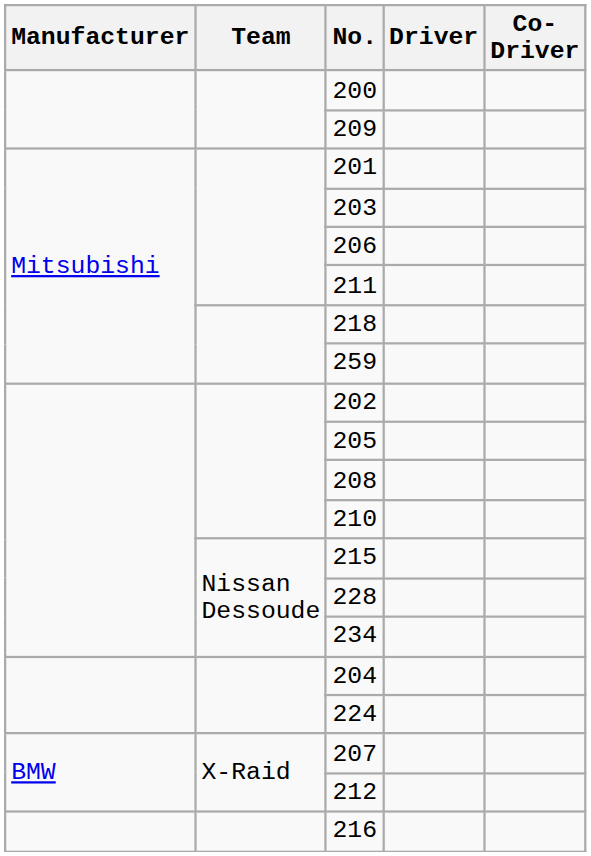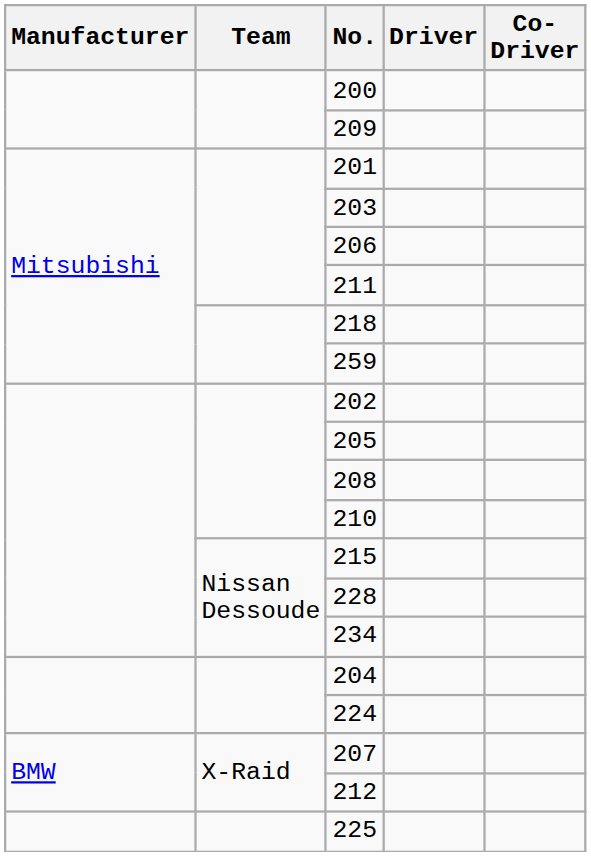 <table class="wikitable" style="font-size:85%; ; width:15%">
 <tr>
 <th>Manufacturer</th>
 <th>Team</th>
 <th>No.</th>
 <th>Driver</th>
 <th>Co-Driver</th>
 </tr>
 <tr>
 <td rowspan=2></td>
 <td rowspan=2></td>
 <td>200</td>
 <td></td>
 <td></td>
 </tr>
 <tr>
 <td>209</td>
 <td></td>
 <td></td>
 </tr>
 <tr>
 <td rowspan=6> <a href='#'>Mitsubishi</a></td>
 <td rowspan=4></td>
 <td>201</td>
 <td></td>
 <td></td>
 </tr>
 <tr>
 <td>203</td>
 <td></td>
 <td></td>
 </tr>
 <tr>
 <td>206</td>
 <td></td>
 <td></td>
 </tr>
 <tr>
 <td>211</td>
 <td></td>
 <td></td>
 </tr>
 <tr>
 <td rowspan=2></td>
 <td>218</td>
 <td></td>
 <td></td>
 </tr>
 <tr>
 <td>259</td>
 <td></td>
 <td></td>
 </tr>
 <tr>
 <td rowspan=7></td>
 <td rowspan=4></td>
 <td>202</td>
 <td></td>
 <td></td>
 </tr>
 <tr>
 <td>205</td>
 <td></td>
 <td></td>
 </tr>
 <tr>
 <td>208</td>
 <td></td>
 <td></td>
 </tr>
 <tr>
 <td>210</td>
 <td></td>
 <td></td>
 </tr>
 <tr>
 <td rowspan=3>Nissan Dessoude</td>
 <td>215</td>
 <td></td>
 <td></td>
 </tr>
 <tr>
 <td>228</td>
 <td></td>
 <td></td>
 </tr>
 <tr>
 <td>234</td>
 <td></td>
 <td></td>
 </tr>
 <tr>
 <td rowspan=2></td>
 <td rowspan=2></td>
 <td>204</td>
 <td></td>
 <td></td>
 </tr>
 <tr>
 <td>224</td>
 <td></td>
 <td></td>
 </tr>
 <tr>
 <td rowspan=2> <a href='#'>BMW</a></td>
 <td rowspan=2>X-Raid</td>
 <td>207</td>
 <td></td>
 <td></td>
 </tr>
 <tr>
 <td>212</td>
 <td></td>
 <td></td>
 </tr>
 <tr>
 <td></td>
 <td></td>
-<td>216</td>
+<td>225</td>
 <td></td>
 <td></td>
 </tr>
 </table>
